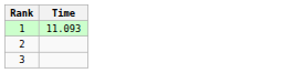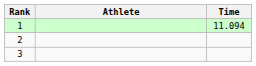 <table class=wikitable style="text-align:center">
 <tr>
 <th width=40>Rank</th>
+<th width=250>Athlete</th>
 <th width=60>Time</th>
 </tr>
 <tr bgcolor="ccffcc">
 <td>1</td>
-<td>11.093</td>
+<td align=left></td>
+<td>11.094</td>
 </tr>
 <tr>
 <td>2</td>
+<td align=left></td>
 <td></td>
 </tr>
 <tr>
 <td>3</td>
+<td align=left></td>
 <td></td>
 </tr>
 </table>
